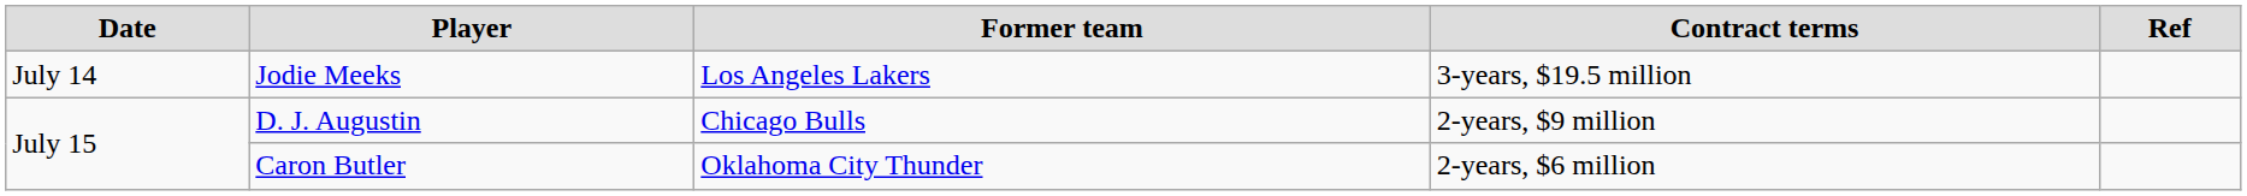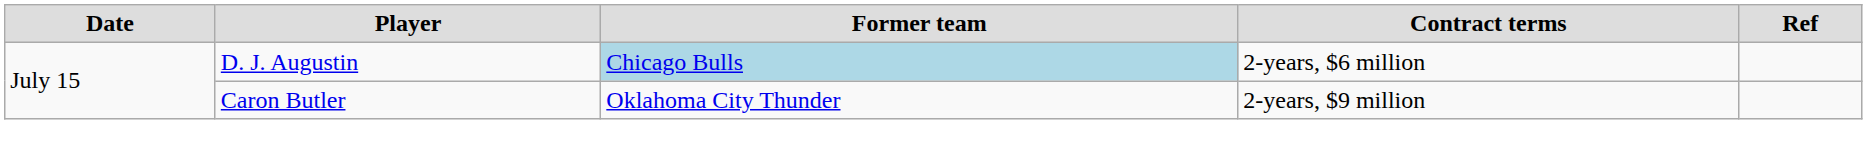 <table class="wikitable" width=98%>
 <tr align="center" bgcolor="#dddddd">
 <td><strong>Date</strong></td>
 <td><strong>Player</strong></td>
 <td><strong>Former team</strong></td>
 <td><strong>Contract terms</strong></td>
 <td><strong>Ref</strong></td>
 </tr>
 <tr>
-<td>July 14</td>
-<td><a href='#'>Jodie Meeks</a></td>
-<td><a href='#'>Los Angeles Lakers</a></td>
-<td>3-years, $19.5 million</td>
-<td></td>
-</tr>
-<tr>
 <td rowspan="2">July 15</td>
 <td><a href='#'>D. J. Augustin</a></td>
-<td><a href='#'>Chicago Bulls</a></td>
-<td>2-years, $9 million</td>
+<td style="background: lightblue;"><a href='#'>Chicago Bulls</a></td>
+<td>2-years, $6 million</td>
 <td></td>
 </tr>
 <tr>
 <td><a href='#'>Caron Butler</a></td>
 <td><a href='#'>Oklahoma City Thunder</a></td>
-<td>2-years, $6 million</td>
+<td>2-years, $9 million</td>
 <td></td>
 </tr>
 </table>
